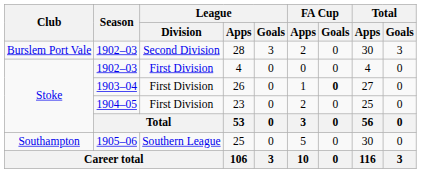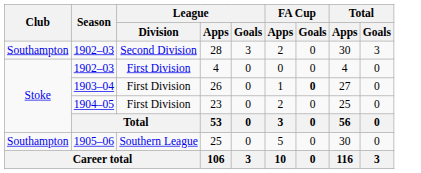 <table class="wikitable" style="text-align: center;">
 <tr>
 <th rowspan="2">Club</th>
 <th rowspan="2">Season</th>
 <th colspan="3">League</th>
 <th colspan="2">FA Cup</th>
 <th colspan="2">Total</th>
 </tr>
 <tr>
 <th>Division</th>
 <th>Apps</th>
 <th>Goals</th>
 <th>Apps</th>
 <th>Goals</th>
 <th>Apps</th>
 <th>Goals</th>
 </tr>
 <tr>
-<td><a href='#'>Burslem Port Vale</a></td>
+<td><a href='#'>Southampton</a></td>
 <td><a href='#'>1902–03</a></td>
 <td><a href='#'>Second Division</a></td>
 <td>28</td>
 <td>3</td>
 <td>2</td>
 <td>0</td>
 <td>30</td>
 <td>3</td>
 </tr>
 <tr>
 <td rowspan="4"><a href='#'>Stoke</a></td>
 <td><a href='#'>1902–03</a></td>
 <td><a href='#'>First Division</a></td>
 <td>4</td>
 <td>0</td>
 <td>0</td>
 <td>0</td>
 <td>4</td>
 <td>0</td>
 </tr>
 <tr>
 <td><a href='#'>1903–04</a></td>
 <td>First Division</td>
 <td>26</td>
 <td>0</td>
 <td>1</td>
 <td><strong>0</strong></td>
 <td>27</td>
 <td>0</td>
 </tr>
 <tr>
 <td><a href='#'>1904–05</a></td>
 <td>First Division</td>
 <td>23</td>
 <td>0</td>
 <td>2</td>
 <td>0</td>
 <td>25</td>
 <td>0</td>
 </tr>
 <tr>
 <th colspan="2">Total</th>
 <th>53</th>
 <th>0</th>
 <th>3</th>
 <th>0</th>
 <th>56</th>
 <th>0</th>
 </tr>
 <tr>
 <td><a href='#'>Southampton</a></td>
 <td><a href='#'>1905–06</a></td>
 <td><a href='#'>Southern League</a></td>
 <td>25</td>
 <td>0</td>
 <td>5</td>
 <td>0</td>
 <td>30</td>
 <td>0</td>
 </tr>
 <tr>
 <th colspan="3">Career total</th>
 <th>106</th>
 <th>3</th>
 <th>10</th>
 <th>0</th>
 <th>116</th>
 <th>3</th>
 </tr>
 </table>
